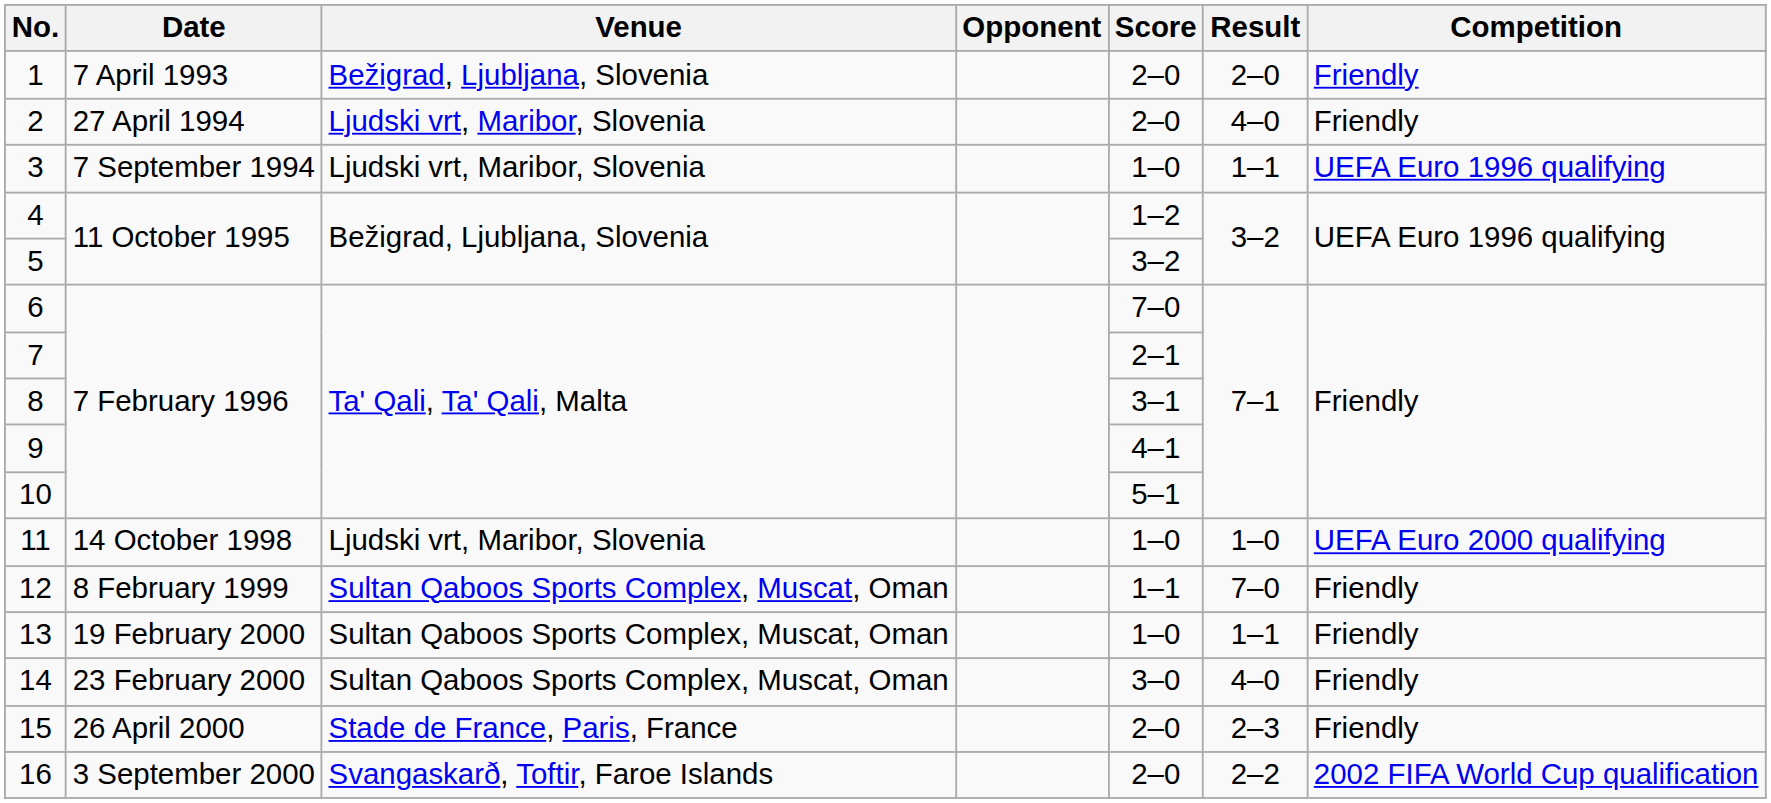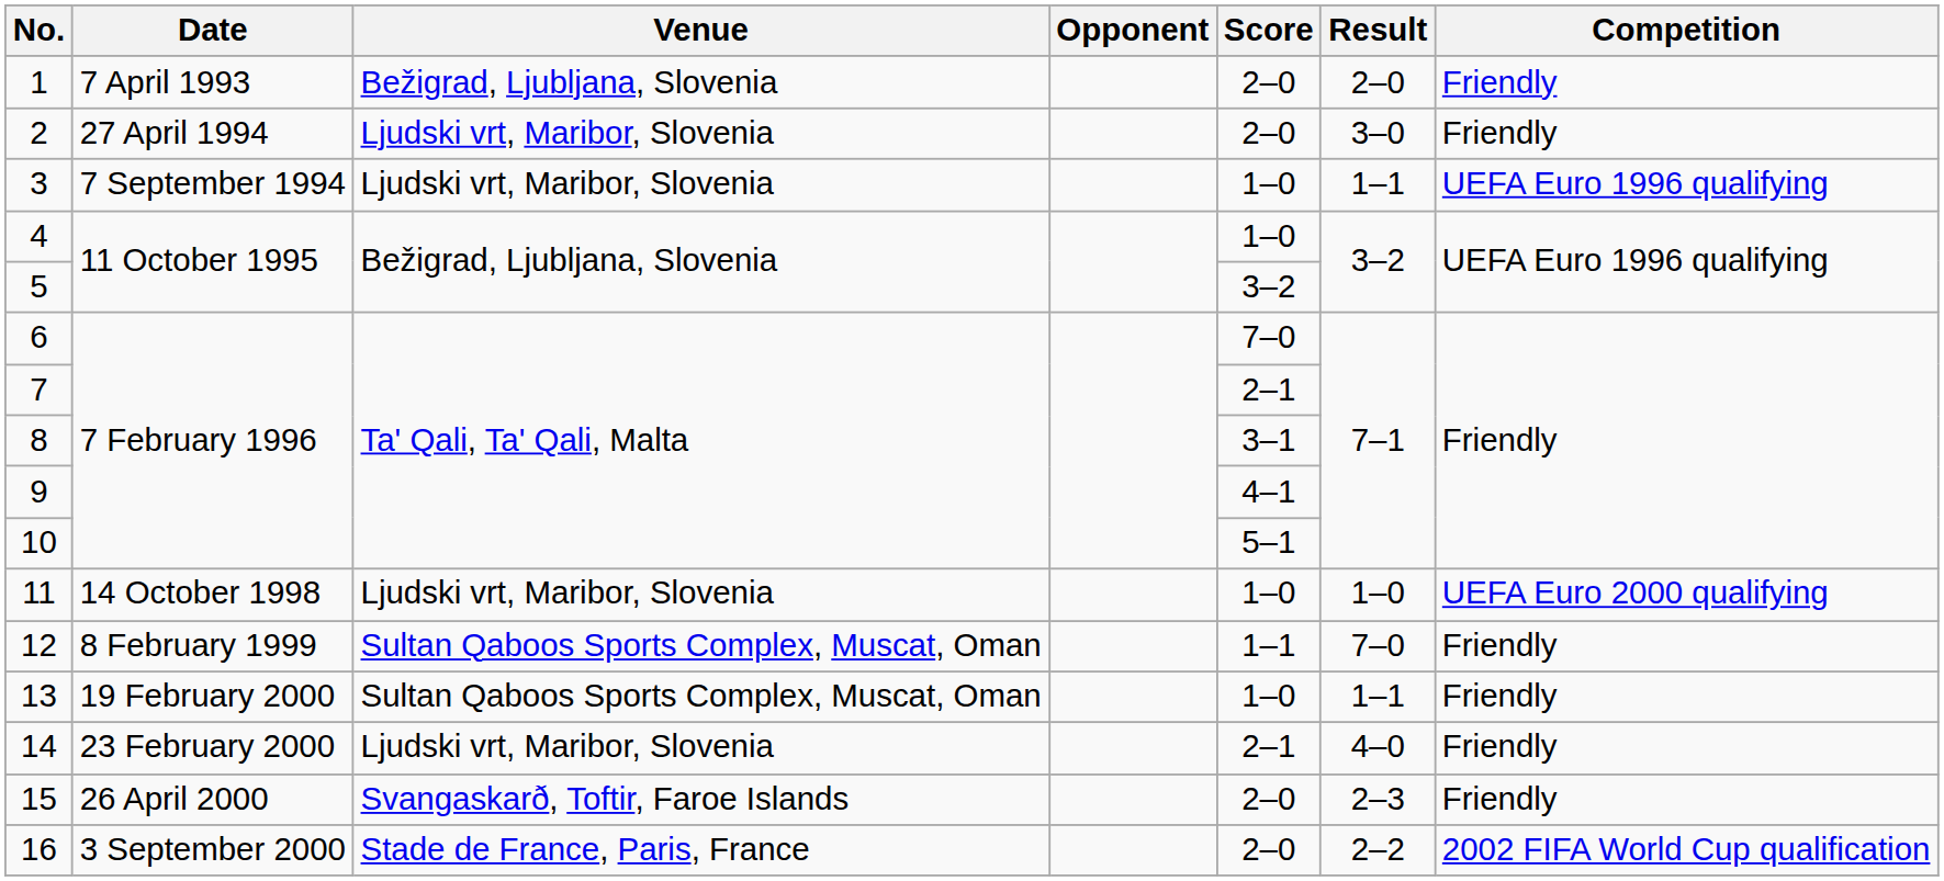 <table class="wikitable sortable">
 <tr>
 <th scope="col">No.</th>
 <th scope="col">Date</th>
 <th scope="col">Venue</th>
 <th scope="col">Opponent</th>
 <th scope="col">Score</th>
 <th scope="col">Result</th>
 <th scope="col">Competition</th>
 </tr>
 <tr>
 <td style="text-align:center">1</td>
 <td>7 April 1993</td>
 <td><a href='#'>Bežigrad</a>, <a href='#'>Ljubljana</a>, Slovenia</td>
 <td></td>
 <td style="text-align:center">2–0</td>
 <td style="text-align:center">2–0</td>
 <td><a href='#'>Friendly</a></td>
 </tr>
 <tr>
 <td style="text-align:center">2</td>
 <td>27 April 1994</td>
 <td><a href='#'>Ljudski vrt</a>, <a href='#'>Maribor</a>, Slovenia</td>
 <td></td>
 <td style="text-align:center">2–0</td>
-<td style="text-align:center">4–0</td>
+<td style="text-align:center">3–0</td>
 <td>Friendly</td>
 </tr>
 <tr>
 <td style="text-align:center">3</td>
 <td>7 September 1994</td>
 <td>Ljudski vrt, Maribor, Slovenia</td>
 <td></td>
 <td style="text-align:center">1–0</td>
 <td style="text-align:center">1–1</td>
 <td><a href='#'>UEFA Euro 1996 qualifying</a></td>
 </tr>
 <tr>
 <td style="text-align:center">4</td>
 <td rowspan="2">11 October 1995</td>
 <td rowspan="2">Bežigrad, Ljubljana, Slovenia</td>
 <td rowspan="2"></td>
-<td style="text-align:center">1–2</td>
+<td style="text-align:center">1–0</td>
 <td rowspan="2" style="text-align:center">3–2</td>
 <td rowspan="2">UEFA Euro 1996 qualifying</td>
 </tr>
 <tr>
 <td style="text-align:center">5</td>
 <td style="text-align:center">3–2</td>
 </tr>
 <tr>
 <td style="text-align:center">6</td>
 <td rowspan="5">7 February 1996</td>
 <td rowspan="5"><a href='#'>Ta' Qali</a>, <a href='#'>Ta' Qali</a>, Malta</td>
 <td rowspan="5"></td>
 <td style="text-align:center">7–0</td>
 <td rowspan="5" style="text-align:center">7–1</td>
 <td rowspan="5">Friendly</td>
 </tr>
 <tr>
 <td style="text-align:center">7</td>
 <td style="text-align:center">2–1</td>
 </tr>
 <tr>
 <td style="text-align:center">8</td>
 <td style="text-align:center">3–1</td>
 </tr>
 <tr>
 <td style="text-align:center">9</td>
 <td style="text-align:center">4–1</td>
 </tr>
 <tr>
 <td style="text-align:center">10</td>
 <td style="text-align:center">5–1</td>
 </tr>
 <tr>
 <td style="text-align:center">11</td>
 <td>14 October 1998</td>
 <td>Ljudski vrt, Maribor, Slovenia</td>
 <td></td>
 <td style="text-align:center">1–0</td>
 <td style="text-align:center">1–0</td>
 <td><a href='#'>UEFA Euro 2000 qualifying</a></td>
 </tr>
 <tr>
 <td style="text-align:center">12</td>
 <td>8 February 1999</td>
 <td><a href='#'>Sultan Qaboos Sports Complex</a>, <a href='#'>Muscat</a>, Oman</td>
 <td></td>
 <td style="text-align:center">1–1</td>
 <td style="text-align:center">7–0</td>
 <td>Friendly</td>
 </tr>
 <tr>
 <td style="text-align:center">13</td>
 <td>19 February 2000</td>
 <td>Sultan Qaboos Sports Complex, Muscat, Oman</td>
 <td></td>
 <td style="text-align:center">1–0</td>
 <td style="text-align:center">1–1</td>
 <td>Friendly</td>
 </tr>
 <tr>
 <td style="text-align:center">14</td>
 <td>23 February 2000</td>
-<td>Sultan Qaboos Sports Complex, Muscat, Oman</td>
+<td>Ljudski vrt, Maribor, Slovenia</td>
 <td></td>
-<td style="text-align:center">3–0</td>
+<td style="text-align:center">2–1</td>
 <td style="text-align:center">4–0</td>
 <td>Friendly</td>
 </tr>
 <tr>
 <td style="text-align:center">15</td>
 <td>26 April 2000</td>
-<td><a href='#'>Stade de France</a>, <a href='#'>Paris</a>, France</td>
+<td><a href='#'>Svangaskarð</a>, <a href='#'>Toftir</a>, Faroe Islands</td>
 <td></td>
 <td style="text-align:center">2–0</td>
 <td style="text-align:center">2–3</td>
 <td>Friendly</td>
 </tr>
 <tr>
 <td style="text-align:center">16</td>
 <td>3 September 2000</td>
-<td><a href='#'>Svangaskarð</a>, <a href='#'>Toftir</a>, Faroe Islands</td>
+<td><a href='#'>Stade de France</a>, <a href='#'>Paris</a>, France</td>
 <td></td>
 <td style="text-align:center">2–0</td>
 <td style="text-align:center">2–2</td>
 <td><a href='#'>2002 FIFA World Cup qualification</a></td>
 </tr>
 </table>
